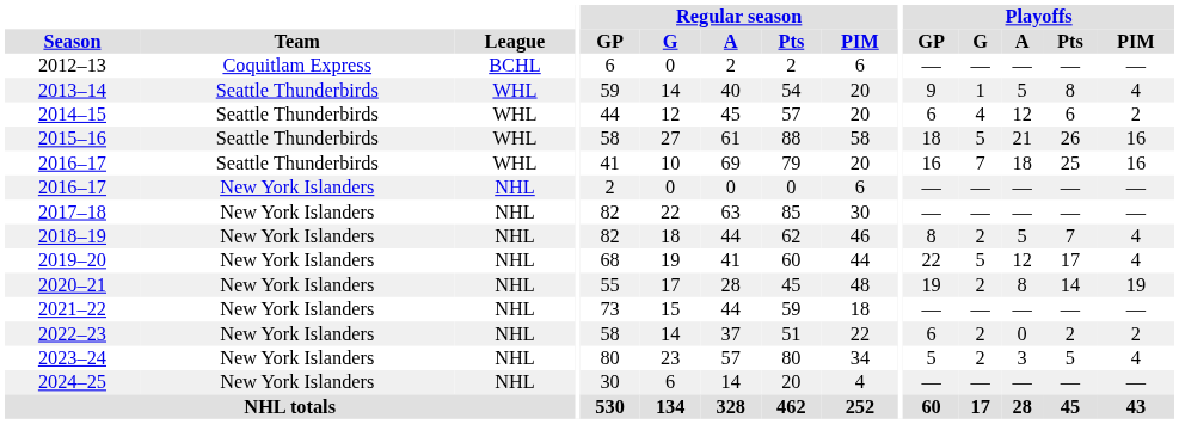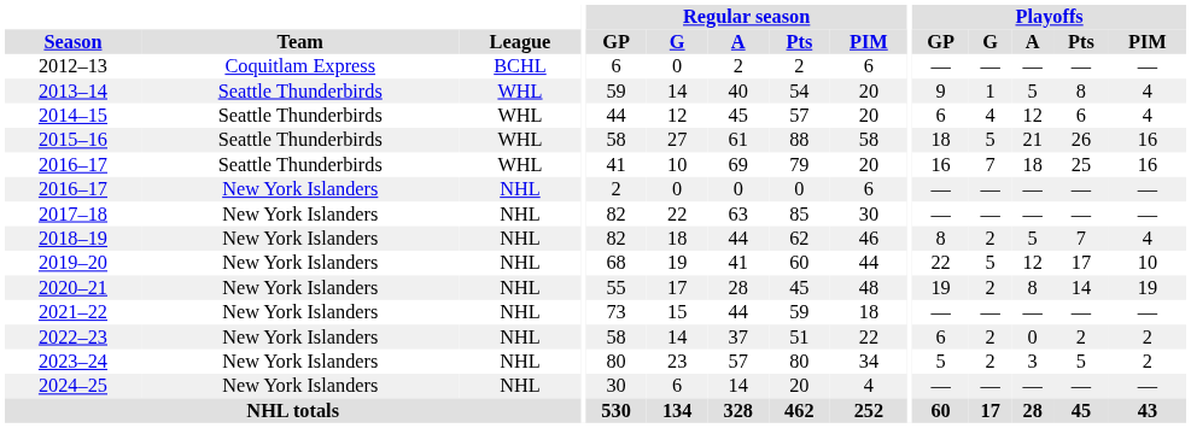 <table border="0" cellpadding="1" cellspacing="0" style="text-align:center; width:60em;">
 <tr bgcolor="#e0e0e0">
 <th colspan="3" bgcolor="#ffffff"></th>
 <th rowspan="100" bgcolor="#ffffff"></th>
 <th colspan="5"><a href='#'>Regular season</a></th>
 <th rowspan="100" bgcolor="#ffffff"></th>
 <th colspan="5"><a href='#'>Playoffs</a></th>
 </tr>
 <tr bgcolor="#e0e0e0">
 <th><a href='#'>Season</a></th>
 <th>Team</th>
 <th>League</th>
 <th>GP</th>
 <th><a href='#'>G</a></th>
 <th><a href='#'>A</a></th>
 <th><a href='#'>Pts</a></th>
 <th><a href='#'>PIM</a></th>
 <th>GP</th>
 <th>G</th>
 <th>A</th>
 <th>Pts</th>
 <th>PIM</th>
 </tr>
 <tr>
 <td>2012–13</td>
 <td><a href='#'>Coquitlam Express</a></td>
 <td><a href='#'>BCHL</a></td>
 <td>6</td>
 <td>0</td>
 <td>2</td>
 <td>2</td>
 <td>6</td>
 <td>—</td>
 <td>—</td>
 <td>—</td>
 <td>—</td>
 <td>—</td>
 </tr>
 <tr bgcolor="#f0f0f0">
 <td><a href='#'>2013–14</a></td>
 <td><a href='#'>Seattle Thunderbirds</a></td>
 <td><a href='#'>WHL</a></td>
 <td>59</td>
 <td>14</td>
 <td>40</td>
 <td>54</td>
 <td>20</td>
 <td>9</td>
 <td>1</td>
 <td>5</td>
 <td>8</td>
 <td>4</td>
 </tr>
 <tr>
 <td><a href='#'>2014–15</a></td>
 <td>Seattle Thunderbirds</td>
 <td>WHL</td>
 <td>44</td>
 <td>12</td>
 <td>45</td>
 <td>57</td>
 <td>20</td>
 <td>6</td>
 <td>4</td>
 <td>12</td>
 <td>6</td>
-<td>2</td>
+<td>4</td>
 </tr>
 <tr bgcolor="#f0f0f0">
 <td><a href='#'>2015–16</a></td>
 <td>Seattle Thunderbirds</td>
 <td>WHL</td>
 <td>58</td>
 <td>27</td>
 <td>61</td>
 <td>88</td>
 <td>58</td>
 <td>18</td>
 <td>5</td>
 <td>21</td>
 <td>26</td>
 <td>16</td>
 </tr>
 <tr>
 <td><a href='#'>2016–17</a></td>
 <td>Seattle Thunderbirds</td>
 <td>WHL</td>
 <td>41</td>
 <td>10</td>
 <td>69</td>
 <td>79</td>
 <td>20</td>
 <td>16</td>
 <td>7</td>
 <td>18</td>
 <td>25</td>
 <td>16</td>
 </tr>
 <tr bgcolor="#f0f0f0">
 <td><a href='#'>2016–17</a></td>
 <td><a href='#'>New York Islanders</a></td>
 <td><a href='#'>NHL</a></td>
 <td>2</td>
 <td>0</td>
 <td>0</td>
 <td>0</td>
 <td>6</td>
 <td>—</td>
 <td>—</td>
 <td>—</td>
 <td>—</td>
 <td>—</td>
 </tr>
 <tr>
 <td><a href='#'>2017–18</a></td>
 <td>New York Islanders</td>
 <td>NHL</td>
 <td>82</td>
 <td>22</td>
 <td>63</td>
 <td>85</td>
 <td>30</td>
 <td>—</td>
 <td>—</td>
 <td>—</td>
 <td>—</td>
 <td>—</td>
 </tr>
 <tr bgcolor="#f0f0f0">
 <td><a href='#'>2018–19</a></td>
 <td>New York Islanders</td>
 <td>NHL</td>
 <td>82</td>
 <td>18</td>
 <td>44</td>
 <td>62</td>
 <td>46</td>
 <td>8</td>
 <td>2</td>
 <td>5</td>
 <td>7</td>
 <td>4</td>
 </tr>
 <tr>
 <td><a href='#'>2019–20</a></td>
 <td>New York Islanders</td>
 <td>NHL</td>
 <td>68</td>
 <td>19</td>
 <td>41</td>
 <td>60</td>
 <td>44</td>
 <td>22</td>
 <td>5</td>
 <td>12</td>
 <td>17</td>
-<td>4</td>
+<td>10</td>
 </tr>
 <tr bgcolor="#f0f0f0">
 <td><a href='#'>2020–21</a></td>
 <td>New York Islanders</td>
 <td>NHL</td>
 <td>55</td>
 <td>17</td>
 <td>28</td>
 <td>45</td>
 <td>48</td>
 <td>19</td>
 <td>2</td>
 <td>8</td>
 <td>14</td>
 <td>19</td>
 </tr>
 <tr>
 <td><a href='#'>2021–22</a></td>
 <td>New York Islanders</td>
 <td>NHL</td>
 <td>73</td>
 <td>15</td>
 <td>44</td>
 <td>59</td>
 <td>18</td>
 <td>—</td>
 <td>—</td>
 <td>—</td>
 <td>—</td>
 <td>—</td>
 </tr>
 <tr bgcolor="#f0f0f0">
 <td><a href='#'>2022–23</a></td>
 <td>New York Islanders</td>
 <td>NHL</td>
 <td>58</td>
 <td>14</td>
 <td>37</td>
 <td>51</td>
 <td>22</td>
 <td>6</td>
 <td>2</td>
 <td>0</td>
 <td>2</td>
 <td>2</td>
 </tr>
 <tr>
 <td><a href='#'>2023–24</a></td>
 <td>New York Islanders</td>
 <td>NHL</td>
 <td>80</td>
 <td>23</td>
 <td>57</td>
 <td>80</td>
 <td>34</td>
 <td>5</td>
 <td>2</td>
 <td>3</td>
 <td>5</td>
-<td>4</td>
+<td>2</td>
 </tr>
 <tr bgcolor="#f0f0f0">
 <td><a href='#'>2024–25</a></td>
 <td>New York Islanders</td>
 <td>NHL</td>
 <td>30</td>
 <td>6</td>
 <td>14</td>
 <td>20</td>
 <td>4</td>
 <td>—</td>
 <td>—</td>
 <td>—</td>
 <td>—</td>
 <td>—</td>
 </tr>
 <tr bgcolor="#e0e0e0">
 <th colspan="3">NHL totals</th>
 <th>530</th>
 <th>134</th>
 <th>328</th>
 <th>462</th>
 <th>252</th>
 <th>60</th>
 <th>17</th>
 <th>28</th>
 <th>45</th>
 <th>43</th>
 </tr>
 </table>
